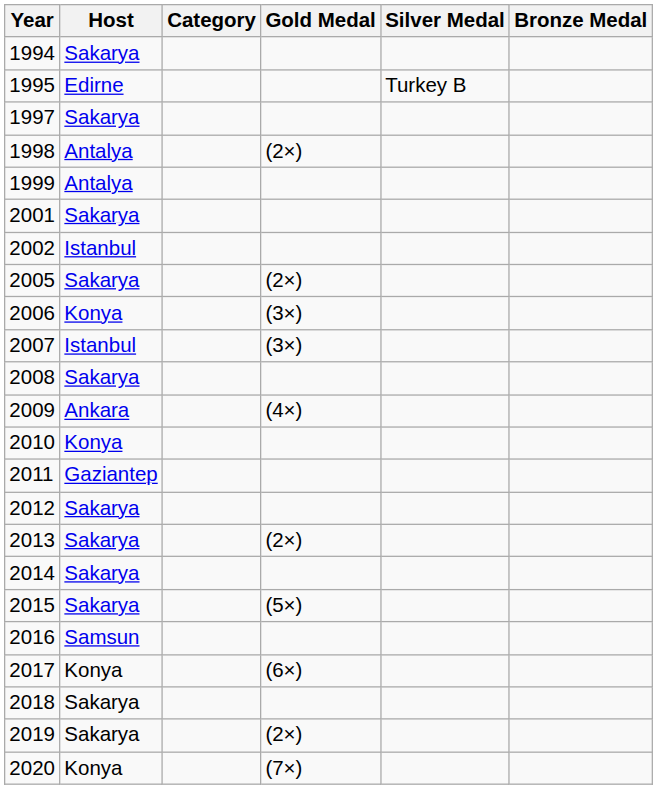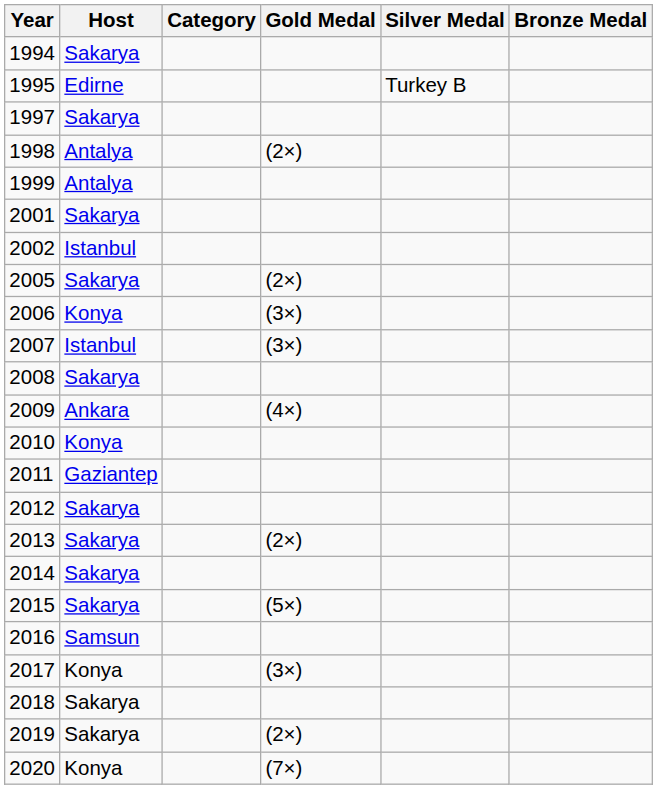 <table class="wikitable">
 <tr>
 <th>Year</th>
 <th>Host</th>
 <th>Category</th>
 <th>Gold Medal</th>
 <th>Silver Medal</th>
 <th>Bronze Medal</th>
 </tr>
 <tr>
 <td>1994</td>
 <td><a href='#'>Sakarya</a></td>
 <td></td>
 <td></td>
 <td></td>
 <td></td>
 </tr>
 <tr>
 <td>1995</td>
 <td><a href='#'>Edirne</a></td>
 <td></td>
 <td></td>
 <td>Turkey B</td>
 <td></td>
 </tr>
 <tr>
 <td>1997</td>
 <td><a href='#'>Sakarya</a></td>
 <td></td>
 <td></td>
 <td></td>
 <td></td>
 </tr>
 <tr>
 <td>1998</td>
 <td><a href='#'>Antalya</a></td>
 <td></td>
 <td> (2×)</td>
 <td></td>
 <td></td>
 </tr>
 <tr>
 <td>1999</td>
 <td><a href='#'>Antalya</a></td>
 <td></td>
 <td></td>
 <td></td>
 <td></td>
 </tr>
 <tr>
 <td>2001</td>
 <td><a href='#'>Sakarya</a></td>
 <td></td>
 <td></td>
 <td></td>
 <td></td>
 </tr>
 <tr>
 <td>2002</td>
 <td><a href='#'>Istanbul</a></td>
 <td></td>
 <td></td>
 <td></td>
 <td></td>
 </tr>
 <tr>
 <td>2005</td>
 <td><a href='#'>Sakarya</a></td>
 <td></td>
 <td> (2×)</td>
 <td></td>
 <td></td>
 </tr>
 <tr>
 <td>2006</td>
 <td><a href='#'>Konya</a></td>
 <td></td>
 <td> (3×)</td>
 <td></td>
 <td></td>
 </tr>
 <tr>
 <td>2007</td>
 <td><a href='#'>Istanbul</a></td>
 <td></td>
 <td> (3×)</td>
 <td></td>
 <td></td>
 </tr>
 <tr>
 <td>2008</td>
 <td><a href='#'>Sakarya</a></td>
 <td></td>
 <td></td>
 <td></td>
 <td></td>
 </tr>
 <tr>
 <td>2009</td>
 <td><a href='#'>Ankara</a></td>
 <td></td>
 <td> (4×)</td>
 <td></td>
 <td></td>
 </tr>
 <tr>
 <td>2010</td>
 <td><a href='#'>Konya</a></td>
 <td></td>
 <td></td>
 <td></td>
 <td></td>
 </tr>
 <tr>
 <td>2011</td>
 <td><a href='#'>Gaziantep</a></td>
 <td></td>
 <td></td>
 <td></td>
 <td></td>
 </tr>
 <tr>
 <td>2012</td>
 <td><a href='#'>Sakarya</a></td>
 <td></td>
 <td></td>
 <td></td>
 <td></td>
 </tr>
 <tr>
 <td>2013</td>
 <td><a href='#'>Sakarya</a></td>
 <td></td>
 <td> (2×)</td>
 <td></td>
 <td></td>
 </tr>
 <tr>
 <td>2014</td>
 <td><a href='#'>Sakarya</a></td>
 <td></td>
 <td></td>
 <td></td>
 <td></td>
 </tr>
 <tr>
 <td>2015</td>
 <td><a href='#'>Sakarya</a></td>
 <td></td>
 <td> (5×)</td>
 <td></td>
 <td></td>
 </tr>
 <tr>
 <td>2016</td>
 <td><a href='#'>Samsun</a></td>
 <td></td>
 <td></td>
 <td></td>
 <td></td>
 </tr>
 <tr>
 <td>2017</td>
 <td>Konya</td>
 <td></td>
-<td> (6×)</td>
+<td> (3×)</td>
 <td></td>
 <td></td>
 </tr>
 <tr>
 <td>2018</td>
 <td>Sakarya</td>
 <td></td>
 <td></td>
 <td></td>
 <td></td>
 </tr>
 <tr>
 <td>2019</td>
 <td>Sakarya</td>
 <td></td>
 <td> (2×)</td>
 <td></td>
 <td></td>
 </tr>
 <tr>
 <td>2020</td>
 <td>Konya</td>
 <td></td>
 <td> (7×)</td>
 <td></td>
 <td></td>
 </tr>
 </table>
